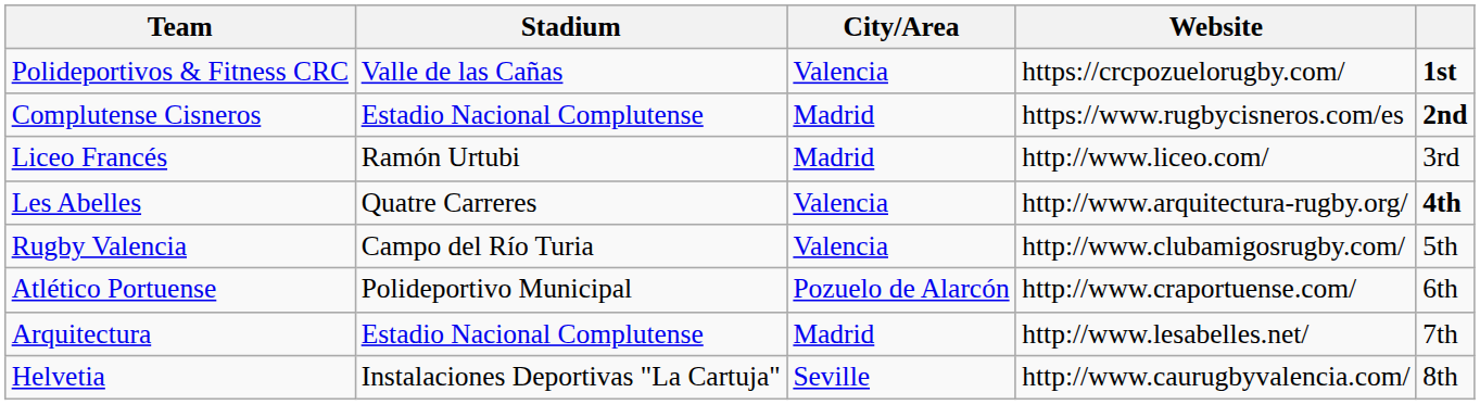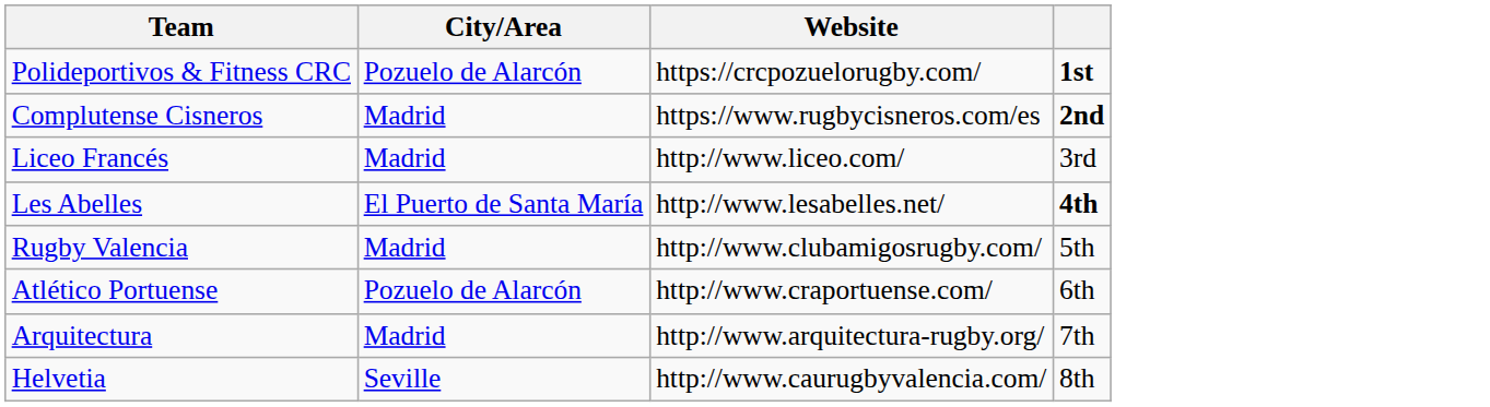 <table class="wikitable sortable">
 <tr>
 <th>Team</th>
-<th>Stadium</th>
 <th>City/Area</th>
 <th>Website</th>
 <th></th>
 </tr>
 <tr>
 <td><a href='#'>Polideportivos & Fitness CRC</a></td>
-<td><a href='#'>Valle de las Cañas</a></td>
-<td><a href='#'>Valencia</a></td>
+<td><a href='#'>Pozuelo de Alarcón</a></td>
 <td>https://crcpozuelorugby.com/</td>
 <td><strong>1st</strong></td>
 </tr>
 <tr>
 <td><a href='#'>Complutense Cisneros</a></td>
-<td><a href='#'>Estadio Nacional Complutense</a></td>
 <td><a href='#'>Madrid</a></td>
 <td>https://www.rugbycisneros.com/es</td>
 <td><strong>2nd</strong></td>
 </tr>
 <tr>
 <td><a href='#'>Liceo Francés</a></td>
-<td>Ramón Urtubi</td>
 <td><a href='#'>Madrid</a></td>
 <td>http://www.liceo.com/</td>
 <td>3rd</td>
 </tr>
 <tr>
 <td><a href='#'>Les Abelles</a></td>
-<td>Quatre Carreres</td>
-<td><a href='#'>Valencia</a></td>
-<td>http://www.arquitectura-rugby.org/</td>
+<td><a href='#'>El Puerto de Santa María</a></td>
+<td>http://www.lesabelles.net/</td>
 <td><strong>4th</strong></td>
 </tr>
 <tr>
 <td><a href='#'>Rugby Valencia</a></td>
-<td>Campo del Río Turia</td>
-<td><a href='#'>Valencia</a></td>
+<td><a href='#'>Madrid</a></td>
 <td>http://www.clubamigosrugby.com/</td>
 <td>5th</td>
 </tr>
 <tr>
 <td><a href='#'>Atlético Portuense</a></td>
-<td>Polideportivo Municipal</td>
 <td><a href='#'>Pozuelo de Alarcón</a></td>
 <td>http://www.craportuense.com/</td>
 <td>6th</td>
 </tr>
 <tr>
 <td><a href='#'>Arquitectura</a></td>
-<td><a href='#'>Estadio Nacional Complutense</a></td>
 <td><a href='#'>Madrid</a></td>
-<td>http://www.lesabelles.net/</td>
+<td>http://www.arquitectura-rugby.org/</td>
 <td>7th</td>
 </tr>
 <tr>
 <td><a href='#'>Helvetia</a></td>
-<td>Instalaciones Deportivas "La Cartuja"</td>
 <td><a href='#'>Seville</a></td>
 <td>http://www.caurugbyvalencia.com/</td>
 <td>8th</td>
 </tr>
 </table>
